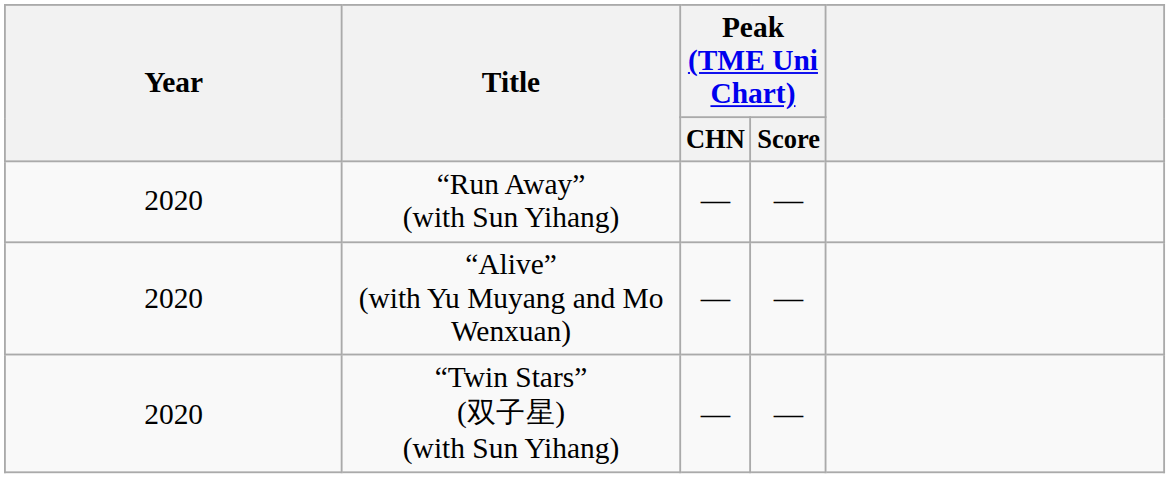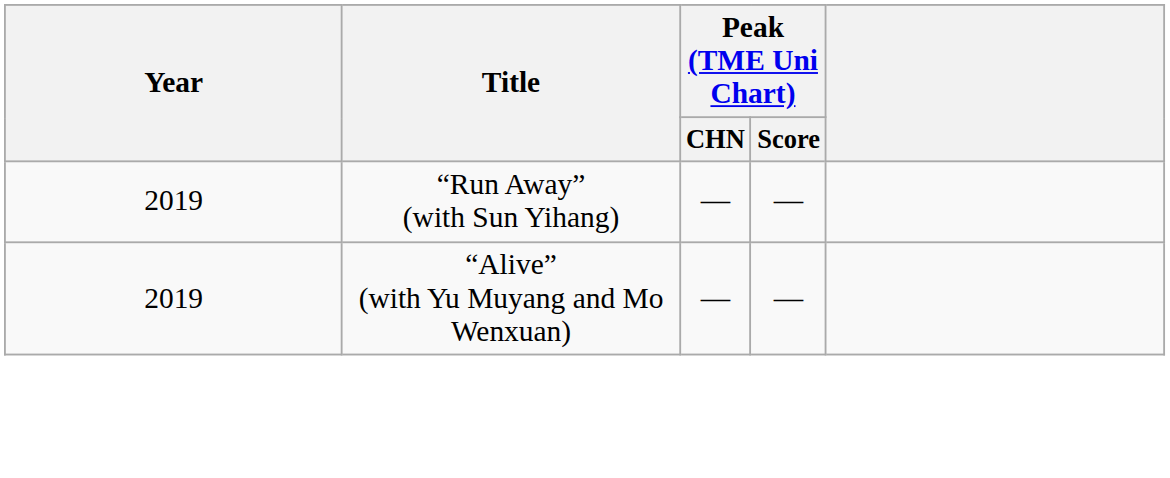 <table class="wikitable plainrowheaders" style="text-align:center;">
 <tr>
 <th scope="col" rowspan="2" style="width:11em;">Year</th>
 <th scope="col" rowspan="2" style="width:11em;">Title</th>
 <th scope="col" colspan="2">Peak <br><a href='#'>(TME Uni Chart)</a></th>
 <th scope="col" rowspan="2" style="width:11em;"></th>
 </tr>
 <tr>
 <th scope="col" style="width:2em;font-size:90%;">CHN</th>
 <th scope="col" style="width:2em;font-size:90%;">Score</th>
 </tr>
 <tr |->
-<td>2020</td>
+<td>2019</td>
 <td>“Run Away”<br>(with Sun Yihang)</td>
 <td style="text-align:center">—</td>
 <td style="text-align:center">—</td>
 <td></td>
 </tr>
 <tr>
-<td>2020</td>
+<td>2019</td>
 <td>“Alive”<br>(with Yu Muyang and Mo Wenxuan)</td>
 <td style="text-align:center">—</td>
 <td style="text-align:center">—</td>
 <td></td>
 </tr>
-<tr>
-<td>2020</td>
-<td>“Twin Stars”<br> (双子星)<br>(with Sun Yihang)</td>
-<td style="text-align:center">—</td>
-<td style="text-align:center">—</td>
-<td></td>
-</tr>
 </table>
